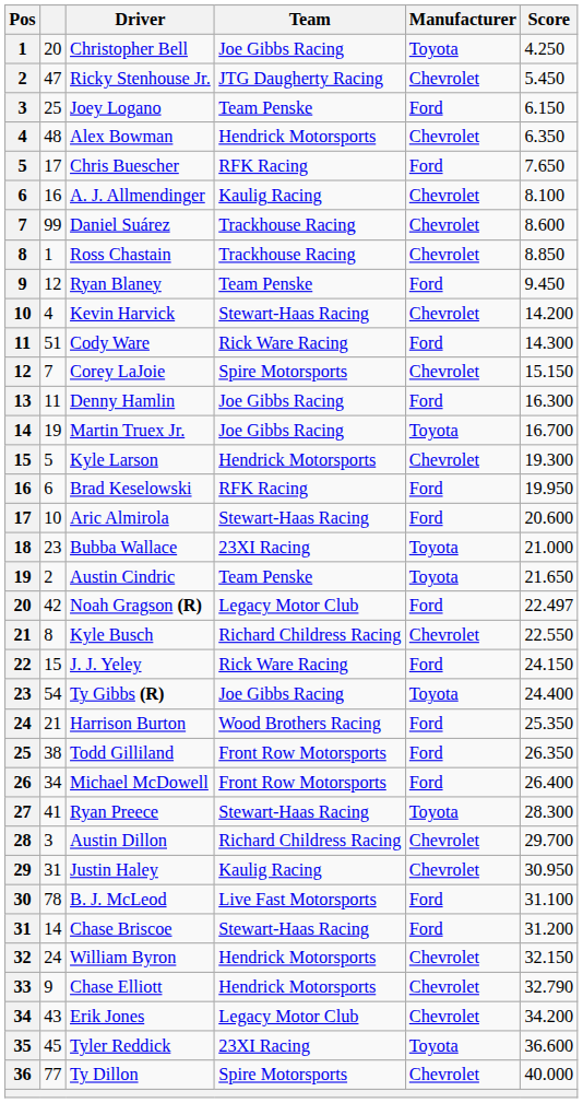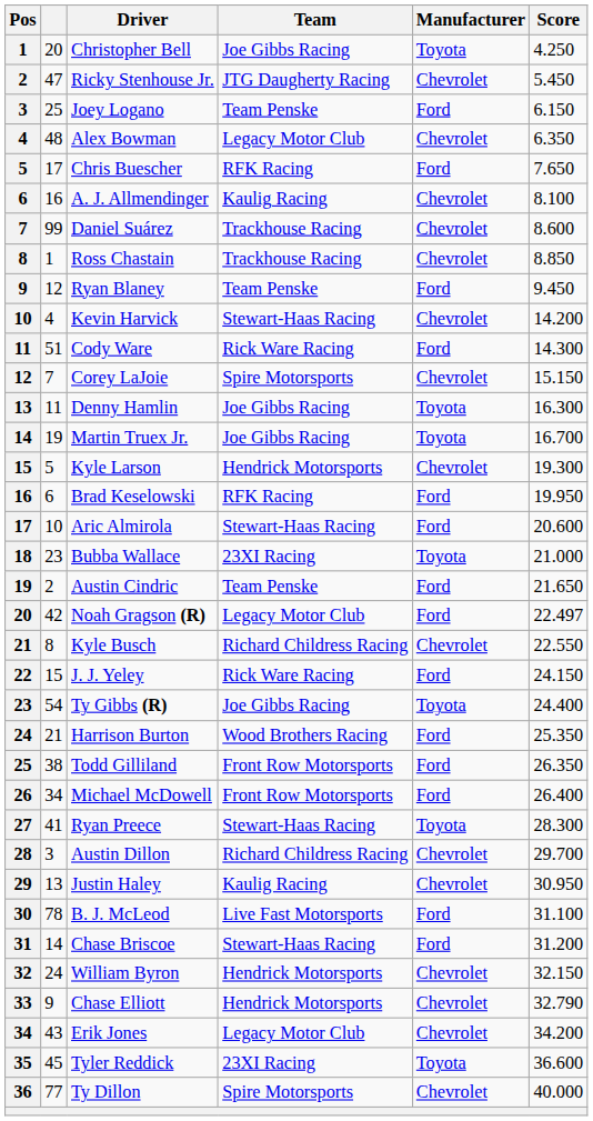 <table class="wikitable" style="font-size:95%">
 <tr>
 <th>Pos</th>
 <th></th>
 <th>Driver</th>
 <th>Team</th>
 <th>Manufacturer</th>
 <th>Score</th>
 </tr>
 <tr>
 <th>1</th>
 <td>20</td>
 <td><a href='#'>Christopher Bell</a></td>
 <td><a href='#'>Joe Gibbs Racing</a></td>
 <td><a href='#'>Toyota</a></td>
 <td>4.250</td>
 </tr>
 <tr>
 <th>2</th>
 <td>47</td>
 <td><a href='#'>Ricky Stenhouse Jr.</a></td>
 <td><a href='#'>JTG Daugherty Racing</a></td>
 <td><a href='#'>Chevrolet</a></td>
 <td>5.450</td>
 </tr>
 <tr>
 <th>3</th>
 <td>25</td>
 <td><a href='#'>Joey Logano</a></td>
 <td><a href='#'>Team Penske</a></td>
 <td><a href='#'>Ford</a></td>
 <td>6.150</td>
 </tr>
 <tr>
 <th>4</th>
 <td>48</td>
 <td><a href='#'>Alex Bowman</a></td>
-<td><a href='#'>Hendrick Motorsports</a></td>
+<td><a href='#'>Legacy Motor Club</a></td>
 <td><a href='#'>Chevrolet</a></td>
 <td>6.350</td>
 </tr>
 <tr>
 <th>5</th>
 <td>17</td>
 <td><a href='#'>Chris Buescher</a></td>
 <td><a href='#'>RFK Racing</a></td>
 <td><a href='#'>Ford</a></td>
 <td>7.650</td>
 </tr>
 <tr>
 <th>6</th>
 <td>16</td>
 <td><a href='#'>A. J. Allmendinger</a></td>
 <td><a href='#'>Kaulig Racing</a></td>
 <td><a href='#'>Chevrolet</a></td>
 <td>8.100</td>
 </tr>
 <tr>
 <th>7</th>
 <td>99</td>
 <td><a href='#'>Daniel Suárez</a></td>
 <td><a href='#'>Trackhouse Racing</a></td>
 <td><a href='#'>Chevrolet</a></td>
 <td>8.600</td>
 </tr>
 <tr>
 <th>8</th>
 <td>1</td>
 <td><a href='#'>Ross Chastain</a></td>
 <td><a href='#'>Trackhouse Racing</a></td>
 <td><a href='#'>Chevrolet</a></td>
 <td>8.850</td>
 </tr>
 <tr>
 <th>9</th>
 <td>12</td>
 <td><a href='#'>Ryan Blaney</a></td>
 <td><a href='#'>Team Penske</a></td>
 <td><a href='#'>Ford</a></td>
 <td>9.450</td>
 </tr>
 <tr>
 <th>10</th>
 <td>4</td>
 <td><a href='#'>Kevin Harvick</a></td>
 <td><a href='#'>Stewart-Haas Racing</a></td>
 <td><a href='#'>Chevrolet</a></td>
 <td>14.200</td>
 </tr>
 <tr>
 <th>11</th>
 <td>51</td>
 <td><a href='#'>Cody Ware</a></td>
 <td><a href='#'>Rick Ware Racing</a></td>
 <td><a href='#'>Ford</a></td>
 <td>14.300</td>
 </tr>
 <tr>
 <th>12</th>
 <td>7</td>
 <td><a href='#'>Corey LaJoie</a></td>
 <td><a href='#'>Spire Motorsports</a></td>
 <td><a href='#'>Chevrolet</a></td>
 <td>15.150</td>
 </tr>
 <tr>
 <th>13</th>
 <td>11</td>
 <td><a href='#'>Denny Hamlin</a></td>
 <td><a href='#'>Joe Gibbs Racing</a></td>
-<td><a href='#'>Ford</a></td>
+<td><a href='#'>Toyota</a></td>
 <td>16.300</td>
 </tr>
 <tr>
 <th>14</th>
 <td>19</td>
 <td><a href='#'>Martin Truex Jr.</a></td>
 <td><a href='#'>Joe Gibbs Racing</a></td>
 <td><a href='#'>Toyota</a></td>
 <td>16.700</td>
 </tr>
 <tr>
 <th>15</th>
 <td>5</td>
 <td><a href='#'>Kyle Larson</a></td>
 <td><a href='#'>Hendrick Motorsports</a></td>
 <td><a href='#'>Chevrolet</a></td>
 <td>19.300</td>
 </tr>
 <tr>
 <th>16</th>
 <td>6</td>
 <td><a href='#'>Brad Keselowski</a></td>
 <td><a href='#'>RFK Racing</a></td>
 <td><a href='#'>Ford</a></td>
 <td>19.950</td>
 </tr>
 <tr>
 <th>17</th>
 <td>10</td>
 <td><a href='#'>Aric Almirola</a></td>
 <td><a href='#'>Stewart-Haas Racing</a></td>
 <td><a href='#'>Ford</a></td>
 <td>20.600</td>
 </tr>
 <tr>
 <th>18</th>
 <td>23</td>
 <td><a href='#'>Bubba Wallace</a></td>
 <td><a href='#'>23XI Racing</a></td>
 <td><a href='#'>Toyota</a></td>
 <td>21.000</td>
 </tr>
 <tr>
 <th>19</th>
 <td>2</td>
 <td><a href='#'>Austin Cindric</a></td>
 <td><a href='#'>Team Penske</a></td>
-<td><a href='#'>Toyota</a></td>
+<td><a href='#'>Ford</a></td>
 <td>21.650</td>
 </tr>
 <tr>
 <th>20</th>
 <td>42</td>
 <td><a href='#'>Noah Gragson</a> <strong>(R)</strong></td>
 <td><a href='#'>Legacy Motor Club</a></td>
 <td><a href='#'>Ford</a></td>
 <td>22.497</td>
 </tr>
 <tr>
 <th>21</th>
 <td>8</td>
 <td><a href='#'>Kyle Busch</a></td>
 <td><a href='#'>Richard Childress Racing</a></td>
 <td><a href='#'>Chevrolet</a></td>
 <td>22.550</td>
 </tr>
 <tr>
 <th>22</th>
 <td>15</td>
 <td><a href='#'>J. J. Yeley</a></td>
 <td><a href='#'>Rick Ware Racing</a></td>
 <td><a href='#'>Ford</a></td>
 <td>24.150</td>
 </tr>
 <tr>
 <th>23</th>
 <td>54</td>
 <td><a href='#'>Ty Gibbs</a> <strong>(R)</strong></td>
 <td><a href='#'>Joe Gibbs Racing</a></td>
 <td><a href='#'>Toyota</a></td>
 <td>24.400</td>
 </tr>
 <tr>
 <th>24</th>
 <td>21</td>
 <td><a href='#'>Harrison Burton</a></td>
 <td><a href='#'>Wood Brothers Racing</a></td>
 <td><a href='#'>Ford</a></td>
 <td>25.350</td>
 </tr>
 <tr>
 <th>25</th>
 <td>38</td>
 <td><a href='#'>Todd Gilliland</a></td>
 <td><a href='#'>Front Row Motorsports</a></td>
 <td><a href='#'>Ford</a></td>
 <td>26.350</td>
 </tr>
 <tr>
 <th>26</th>
 <td>34</td>
 <td><a href='#'>Michael McDowell</a></td>
 <td><a href='#'>Front Row Motorsports</a></td>
 <td><a href='#'>Ford</a></td>
 <td>26.400</td>
 </tr>
 <tr>
 <th>27</th>
 <td>41</td>
 <td><a href='#'>Ryan Preece</a></td>
 <td><a href='#'>Stewart-Haas Racing</a></td>
 <td><a href='#'>Toyota</a></td>
 <td>28.300</td>
 </tr>
 <tr>
 <th>28</th>
 <td>3</td>
 <td><a href='#'>Austin Dillon</a></td>
 <td><a href='#'>Richard Childress Racing</a></td>
 <td><a href='#'>Chevrolet</a></td>
 <td>29.700</td>
 </tr>
 <tr>
 <th>29</th>
-<td>31</td>
+<td>13</td>
 <td><a href='#'>Justin Haley</a></td>
 <td><a href='#'>Kaulig Racing</a></td>
 <td><a href='#'>Chevrolet</a></td>
 <td>30.950</td>
 </tr>
 <tr>
 <th>30</th>
 <td>78</td>
 <td><a href='#'>B. J. McLeod</a></td>
 <td><a href='#'>Live Fast Motorsports</a></td>
 <td><a href='#'>Ford</a></td>
 <td>31.100</td>
 </tr>
 <tr>
 <th>31</th>
 <td>14</td>
 <td><a href='#'>Chase Briscoe</a></td>
 <td><a href='#'>Stewart-Haas Racing</a></td>
 <td><a href='#'>Ford</a></td>
 <td>31.200</td>
 </tr>
 <tr>
 <th>32</th>
 <td>24</td>
 <td><a href='#'>William Byron</a></td>
 <td><a href='#'>Hendrick Motorsports</a></td>
 <td><a href='#'>Chevrolet</a></td>
 <td>32.150</td>
 </tr>
 <tr>
 <th>33</th>
 <td>9</td>
 <td><a href='#'>Chase Elliott</a></td>
 <td><a href='#'>Hendrick Motorsports</a></td>
 <td><a href='#'>Chevrolet</a></td>
 <td>32.790</td>
 </tr>
 <tr>
 <th>34</th>
 <td>43</td>
 <td><a href='#'>Erik Jones</a></td>
 <td><a href='#'>Legacy Motor Club</a></td>
 <td><a href='#'>Chevrolet</a></td>
 <td>34.200</td>
 </tr>
 <tr>
 <th>35</th>
 <td>45</td>
 <td><a href='#'>Tyler Reddick</a></td>
 <td><a href='#'>23XI Racing</a></td>
 <td><a href='#'>Toyota</a></td>
 <td>36.600</td>
 </tr>
 <tr>
 <th>36</th>
 <td>77</td>
 <td><a href='#'>Ty Dillon</a></td>
 <td><a href='#'>Spire Motorsports</a></td>
 <td><a href='#'>Chevrolet</a></td>
 <td>40.000</td>
 </tr>
 <tr>
 <th colspan="7"></th>
 </tr>
 </table>
